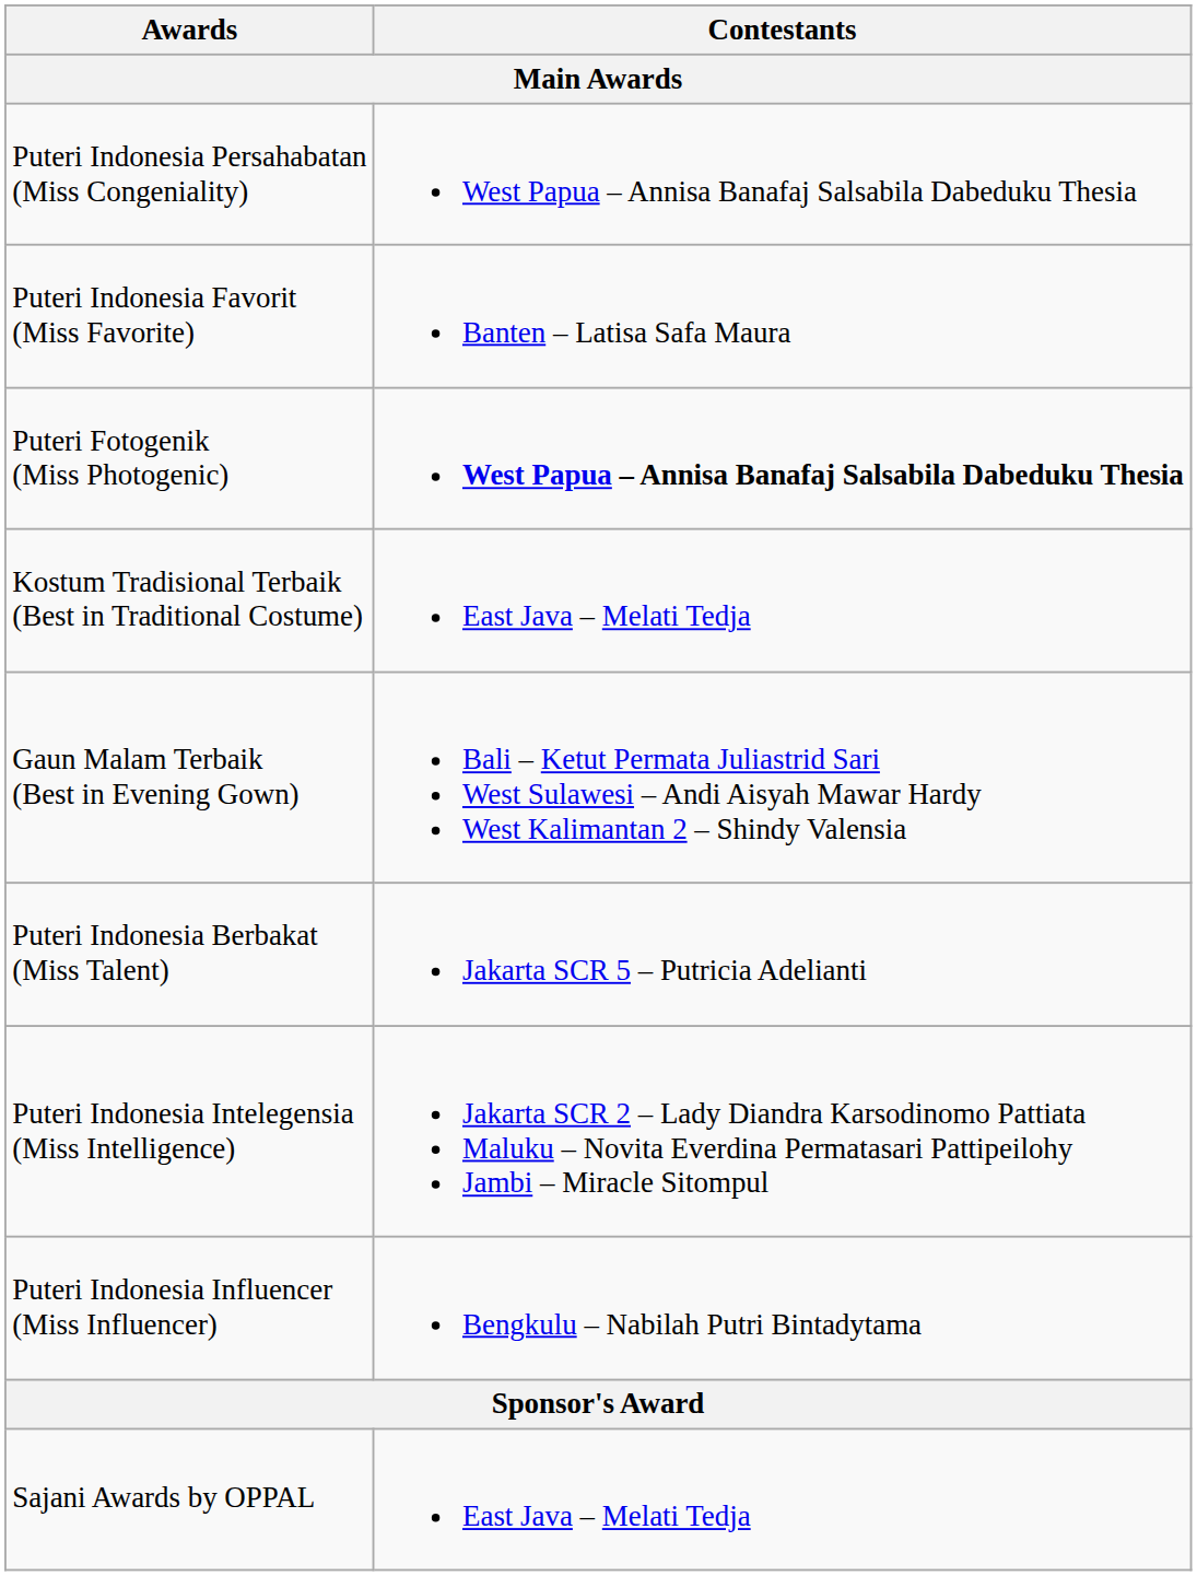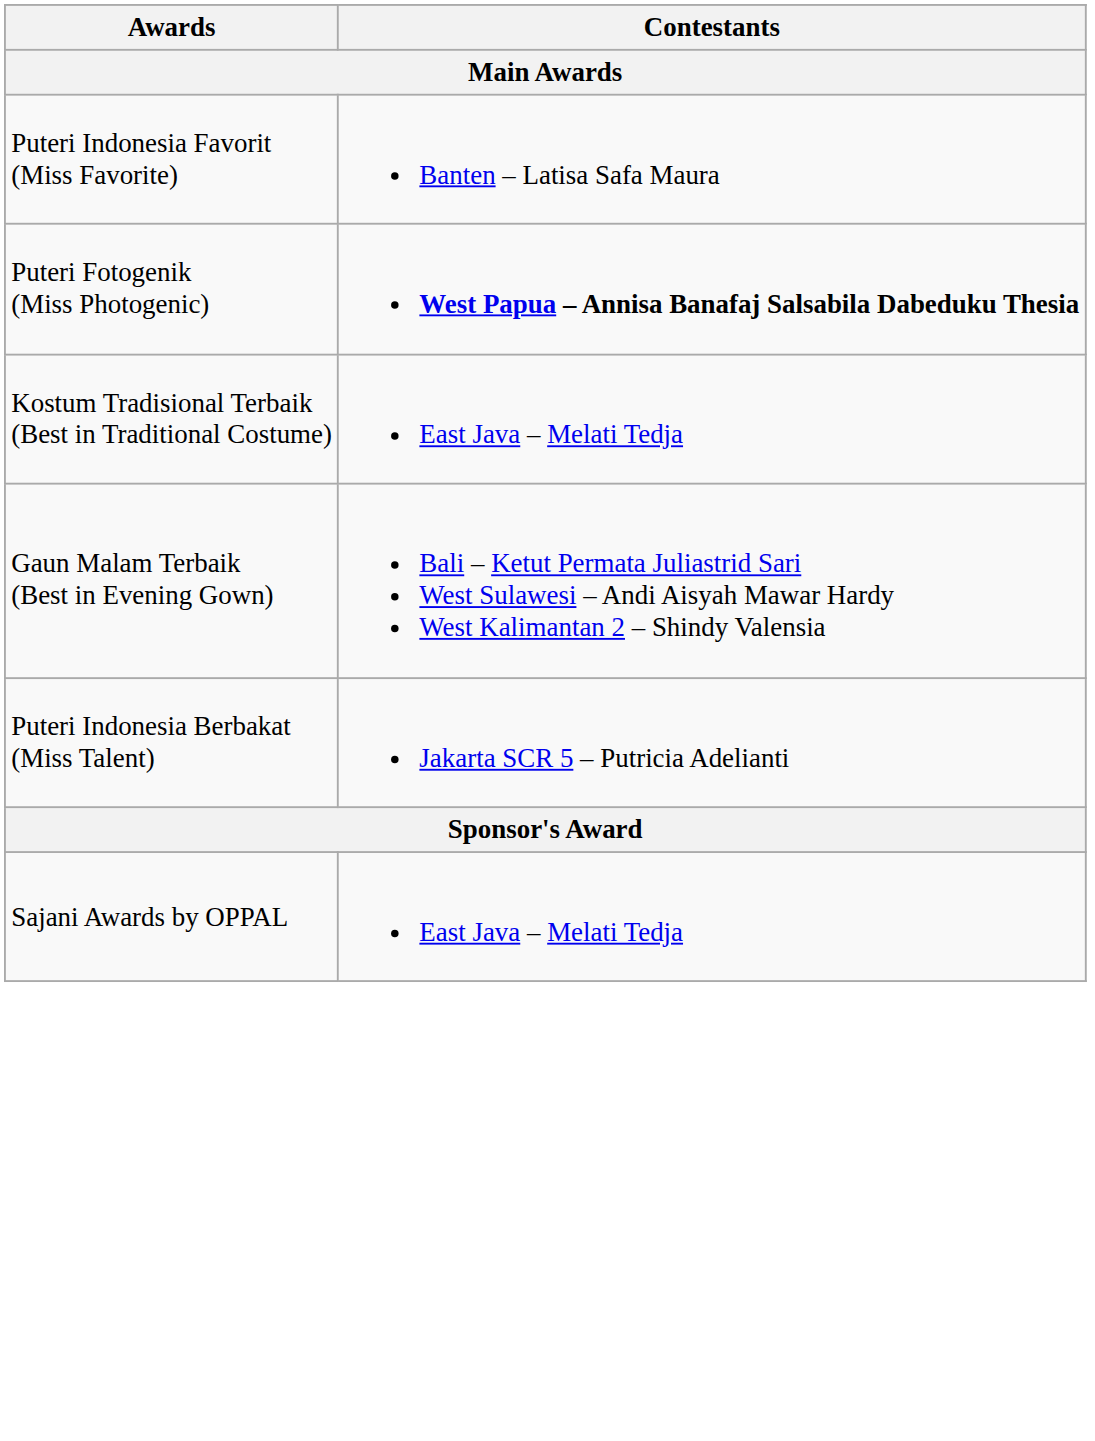 <table class="wikitable" style="font-size: 90%;">
 <tr>
 <th>Awards</th>
 <th>Contestants</th>
 </tr>
 <tr>
 <th colspan="2">Main Awards</th>
-</tr>
-<tr>
-<td>Puteri Indonesia Persahabatan<br>(Miss Congeniality)</td>
-<td><br><ul><li><a href='#'>West Papua</a> – Annisa Banafaj Salsabila Dabeduku Thesia</li></ul></td>
 </tr>
 <tr>
 <td>Puteri Indonesia Favorit<br>(Miss Favorite)</td>
 <td><br><ul><li><a href='#'>Banten</a> – Latisa Safa Maura</li></ul></td>
 </tr>
 <tr>
 <td>Puteri Fotogenik<br>(Miss Photogenic)</td>
 <td><strong><br><ul><li><a href='#'>West Papua</a> – Annisa Banafaj Salsabila Dabeduku Thesia</li></ul></strong></td>
 </tr>
 <tr>
 <td>Kostum Tradisional Terbaik<br>(Best in Traditional Costume)</td>
 <td><br><ul><li><a href='#'>East Java</a>  – <a href='#'>Melati Tedja</a></li></ul></td>
 </tr>
 <tr>
 <td>Gaun Malam Terbaik<br>(Best in Evening Gown)</td>
 <td><br><ul><li> <a href='#'>Bali</a> – <a href='#'>Ketut Permata Juliastrid Sari</a></li><li> <a href='#'>West Sulawesi</a> – Andi Aisyah Mawar Hardy</li><li> <a href='#'>West Kalimantan 2</a> – Shindy Valensia</li></ul></td>
 </tr>
 <tr>
 <td>Puteri Indonesia Berbakat<br>(Miss Talent)</td>
 <td><br><ul><li><a href='#'>Jakarta SCR 5</a> – Putricia Adelianti</li></ul></td>
 </tr>
 <tr>
-<td>Puteri Indonesia Intelegensia<br>(Miss Intelligence)</td>
-<td><br><ul><li> <a href='#'>Jakarta SCR 2</a> – Lady Diandra Karsodinomo Pattiata</li><li> <a href='#'>Maluku</a> –  Novita Everdina Permatasari Pattipeilohy</li><li> <a href='#'>Jambi</a> – Miracle Sitompul</li></ul></td>
-</tr>
-<tr>
-<td>Puteri Indonesia Influencer<br>(Miss Influencer)</td>
-<td><br><ul><li><a href='#'>Bengkulu</a> – Nabilah Putri Bintadytama</li></ul></td>
-</tr>
-<tr>
 <th colspan="2">Sponsor's Award</th>
 </tr>
 <tr>
 <td>Sajani Awards by OPPAL</td>
 <td><br><ul><li><a href='#'>East Java</a> – <a href='#'>Melati Tedja</a></li></ul></td>
 </tr>
 </table>
